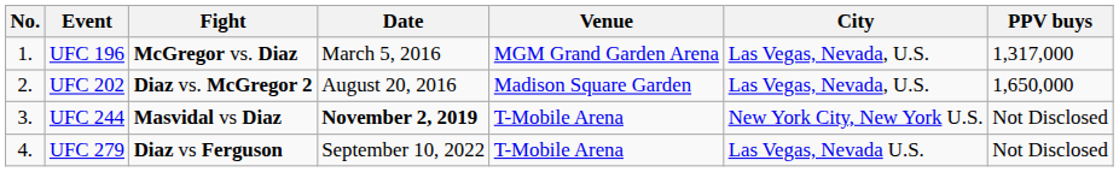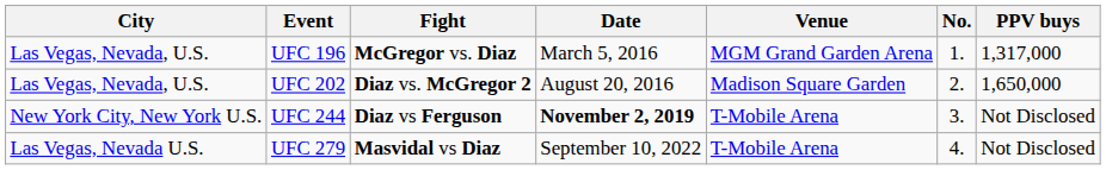 <table class="wikitable sortable">
 <tr>
-<th>No.</th>
+<th>City</th>
 <th>Event</th>
 <th>Fight</th>
 <th>Date</th>
 <th>Venue</th>
-<th>City</th>
+<th>No.</th>
 <th>PPV buys</th>
 </tr>
 <tr>
-<td align="center">1.</td>
+<td><a href='#'>Las Vegas, Nevada</a>, U.S.</td>
 <td><a href='#'>UFC 196</a></td>
 <td><strong>McGregor</strong> vs. <strong>Diaz</strong></td>
 <td>March 5, 2016</td>
 <td><a href='#'>MGM Grand Garden Arena</a></td>
-<td><a href='#'>Las Vegas, Nevada</a>, U.S.</td>
+<td align="center">1.</td>
 <td>1,317,000</td>
 </tr>
 <tr>
-<td align="center">2.</td>
+<td><a href='#'>Las Vegas, Nevada</a>, U.S.</td>
 <td><a href='#'>UFC 202</a></td>
 <td><strong>Diaz</strong> vs. <strong>McGregor 2</strong></td>
 <td>August 20, 2016</td>
 <td><a href='#'>Madison Square Garden</a></td>
-<td><a href='#'>Las Vegas, Nevada</a>, U.S.</td>
+<td align="center">2.</td>
 <td>1,650,000</td>
 </tr>
 <tr>
-<td align="center">3.</td>
+<td><a href='#'>New York City, New York</a> U.S.</td>
 <td><a href='#'>UFC 244</a></td>
-<td><strong>Masvidal</strong> vs <strong>Diaz</strong></td>
+<td><strong>Diaz</strong> vs <strong>Ferguson</strong></td>
 <td><strong>November 2, 2019</strong></td>
 <td><a href='#'>T-Mobile Arena</a></td>
-<td><a href='#'>New York City, New York</a> U.S.</td>
+<td align="center">3.</td>
 <td>Not Disclosed</td>
 </tr>
 <tr>
-<td align="center">4.</td>
+<td><a href='#'>Las Vegas, Nevada</a> U.S.</td>
 <td><a href='#'>UFC 279</a></td>
-<td><strong>Diaz</strong> vs <strong>Ferguson</strong></td>
+<td><strong>Masvidal</strong> vs <strong>Diaz</strong></td>
 <td>September 10, 2022</td>
 <td><a href='#'>T-Mobile Arena</a></td>
-<td><a href='#'>Las Vegas, Nevada</a> U.S.</td>
+<td align="center">4.</td>
 <td>Not Disclosed</td>
 </tr>
 </table>
